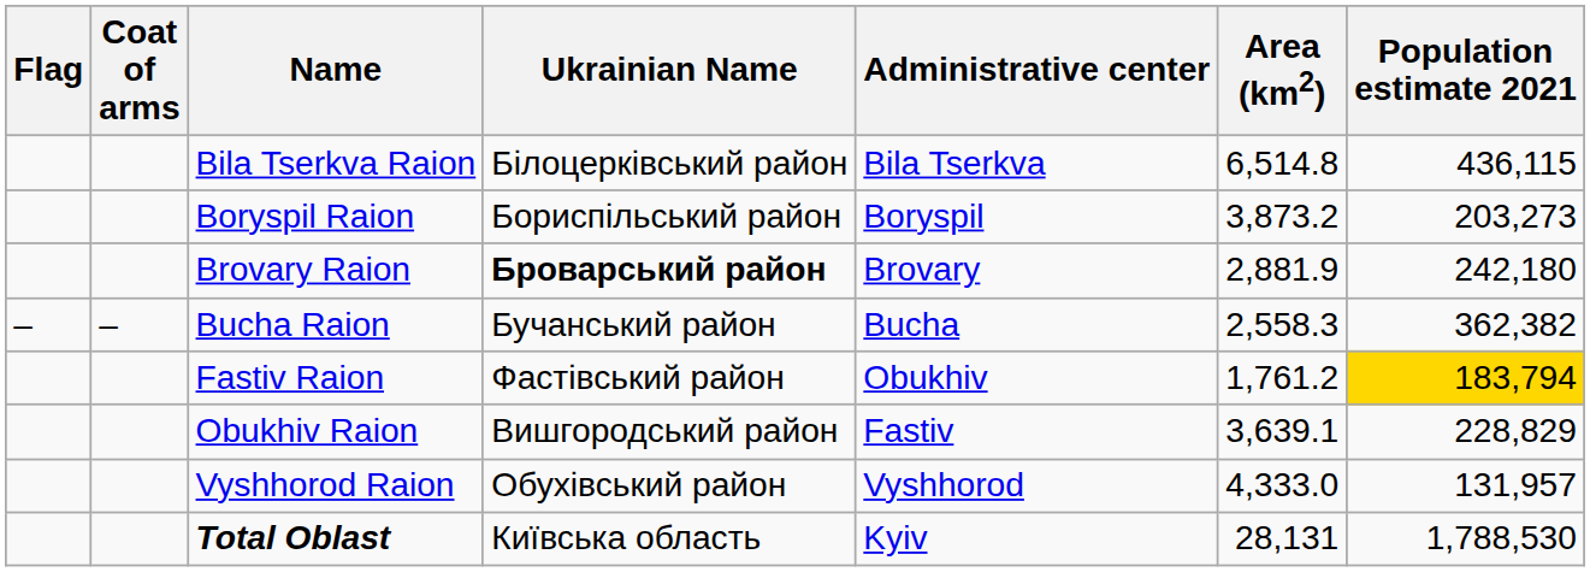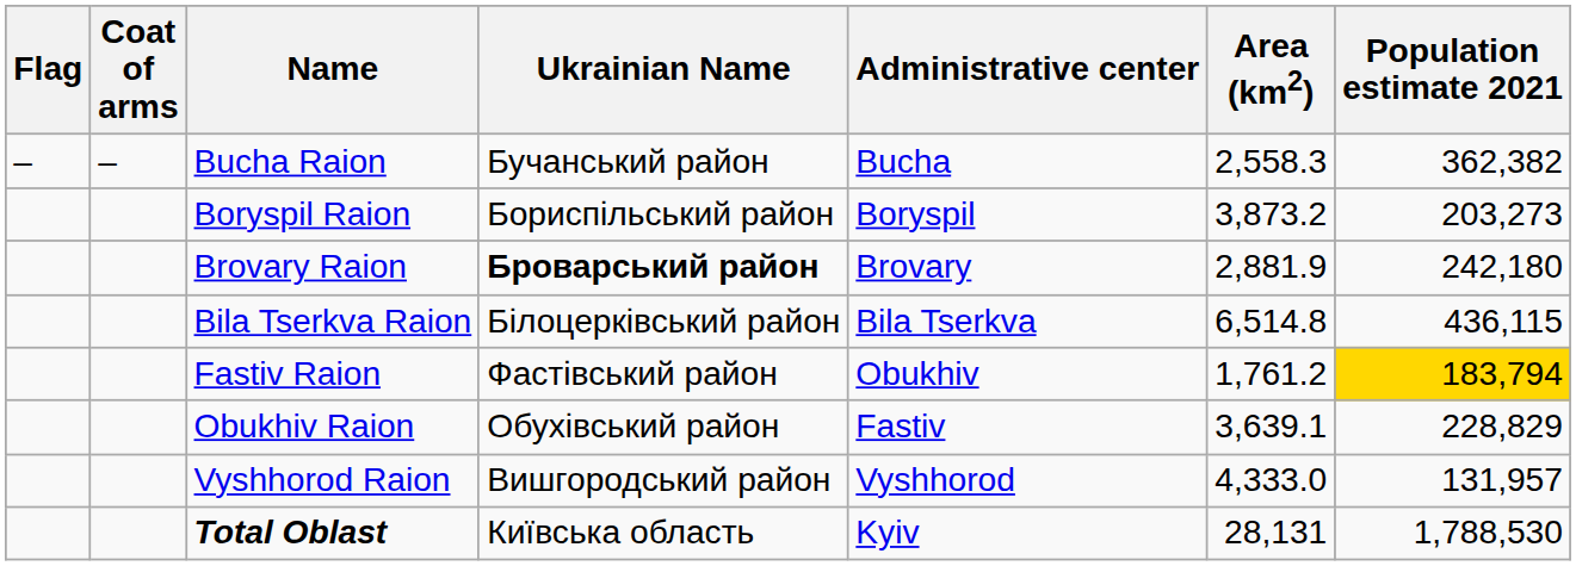 <table class="sortable wikitable">
 <tr>
 <th>Flag</th>
 <th>Coat<br>of<br>arms</th>
 <th>Name</th>
 <th>Ukrainian Name</th>
 <th>Administrative center</th>
 <th>Area <br>(km<sup>2</sup>)</th>
 <th>Population<br>estimate 2021</th>
 </tr>
 <tr>
-<td></td>
-<td></td>
-<td><a href='#'>Bila Tserkva Raion</a></td>
-<td>Білоцерківський район</td>
-<td><a href='#'>Bila Tserkva</a></td>
-<td align="right">6,514.8</td>
-<td align="right">436,115</td>
+<td>–</td>
+<td>–</td>
+<td><a href='#'>Bucha Raion</a></td>
+<td>Бучанський район</td>
+<td><a href='#'>Bucha</a></td>
+<td align="right">2,558.3</td>
+<td align="right">362,382</td>
 </tr>
 <tr>
 <td></td>
 <td></td>
 <td><a href='#'>Boryspil Raion</a></td>
 <td>Бориспільський район</td>
 <td><a href='#'>Boryspil</a></td>
 <td align="right">3,873.2</td>
 <td align="right">203,273</td>
 </tr>
 <tr>
 <td></td>
 <td></td>
 <td><a href='#'>Brovary Raion</a></td>
 <td><strong>Броварський район</strong></td>
 <td><a href='#'>Brovary</a></td>
 <td align="right">2,881.9</td>
 <td align="right">242,180</td>
 </tr>
 <tr>
-<td>–</td>
-<td>–</td>
-<td><a href='#'>Bucha Raion</a></td>
-<td>Бучанський район</td>
-<td><a href='#'>Bucha</a></td>
-<td align="right">2,558.3</td>
-<td align="right">362,382</td>
+<td></td>
+<td></td>
+<td><a href='#'>Bila Tserkva Raion</a></td>
+<td>Білоцерківський район</td>
+<td><a href='#'>Bila Tserkva</a></td>
+<td align="right">6,514.8</td>
+<td align="right">436,115</td>
 </tr>
 <tr>
 <td></td>
 <td></td>
 <td><a href='#'>Fastiv Raion</a></td>
 <td>Фастівський район</td>
 <td><a href='#'>Obukhiv</a></td>
 <td align="right">1,761.2</td>
 <td align="right" style="background: gold;">183,794</td>
 </tr>
 <tr>
 <td></td>
 <td></td>
 <td><a href='#'>Obukhiv Raion</a></td>
-<td>Вишгородський район</td>
+<td>Обухівський район</td>
 <td><a href='#'>Fastiv</a></td>
 <td align="right">3,639.1</td>
 <td align="right">228,829</td>
 </tr>
 <tr>
 <td></td>
 <td></td>
 <td><a href='#'>Vyshhorod Raion</a></td>
-<td>Обухівський район</td>
+<td>Вишгородський район</td>
 <td><a href='#'>Vyshhorod</a></td>
 <td align="right">4,333.0</td>
 <td align="right">131,957</td>
 </tr>
 <tr>
 <td></td>
 <td></td>
 <td><strong><em>Total Oblast</em></strong></td>
 <td>Київська область</td>
 <td><a href='#'>Kyiv</a></td>
 <td align="right">28,131</td>
 <td align="right">1,788,530</td>
 </tr>
 </table>
